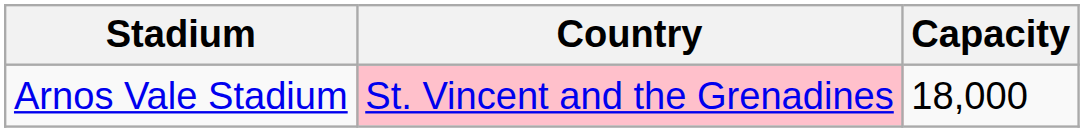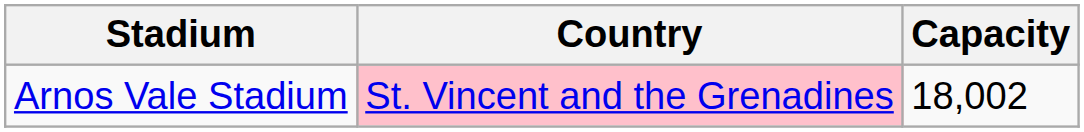 <table class="wikitable sortable">
 <tr>
 <th>Stadium</th>
 <th>Country</th>
 <th>Capacity</th>
 </tr>
 <tr>
 <td><a href='#'>Arnos Vale Stadium</a></td>
 <td style="background: pink;"><a href='#'>St. Vincent and the Grenadines</a></td>
-<td>18,000</td>
+<td>18,002</td>
 </tr>
 </table>
